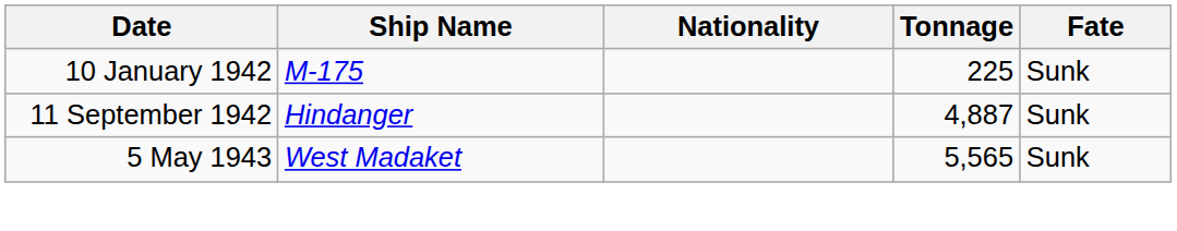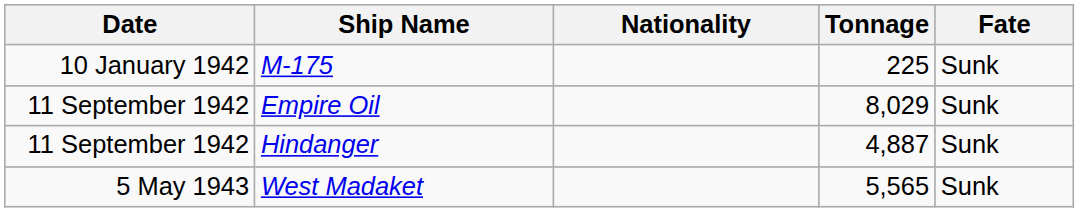 <table class="wikitable sortable">
 <tr>
 <th width="150px">Date</th>
 <th width="180px">Ship Name</th>
 <th width="160px">Nationality</th>
 <th width="25px">Tonnage</th>
 <th width="80px">Fate</th>
 </tr>
 <tr>
 <td align="right">10 January 1942</td>
 <td align="left"><a href='#'><em>M-175</em></a></td>
 <td align="left"></td>
 <td align="right">225</td>
 <td align="left">Sunk</td>
 </tr>
 <tr>
 <td align="right">11 September 1942</td>
+<td align="left"><a href='#'><em>Empire Oil</em></a></td>
+<td align="left"></td>
+<td align="right">8,029</td>
+<td align="left">Sunk</td>
+</tr>
+<tr>
+<td align="right">11 September 1942</td>
 <td align="left"><a href='#'><em>Hindanger</em></a></td>
 <td align="left"></td>
 <td align="right">4,887</td>
 <td align="left">Sunk</td>
 </tr>
 <tr>
 <td align="right">5 May 1943</td>
 <td align="left"><a href='#'><em>West Madaket</em></a></td>
 <td align="left"></td>
 <td align="right">5,565</td>
 <td align="left">Sunk</td>
 </tr>
 </table>
